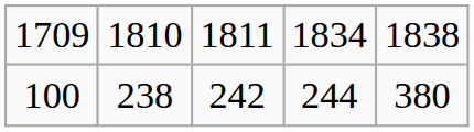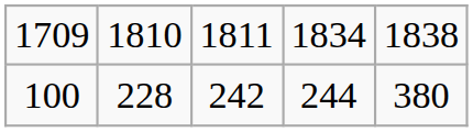 <table class="wikitable" style="text-align:center">
 <tr>
 <td>1709</td>
 <td>1810</td>
 <td>1811</td>
 <td>1834</td>
 <td>1838</td>
 </tr>
 <tr>
 <td>100</td>
-<td>238</td>
+<td>228</td>
 <td>242</td>
 <td>244</td>
 <td>380 </td>
 </tr>
 </table>
